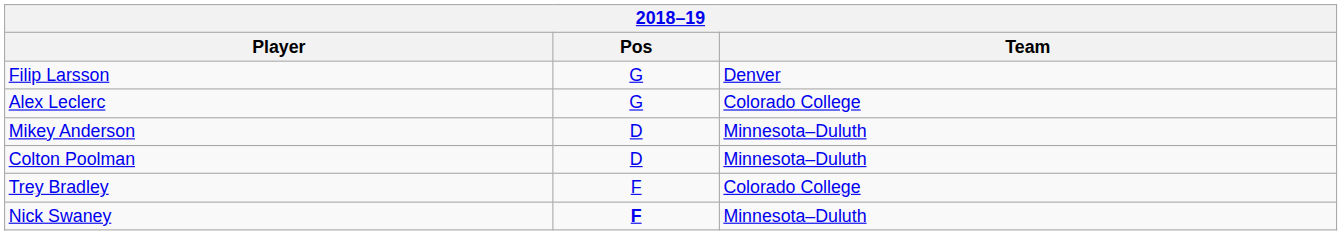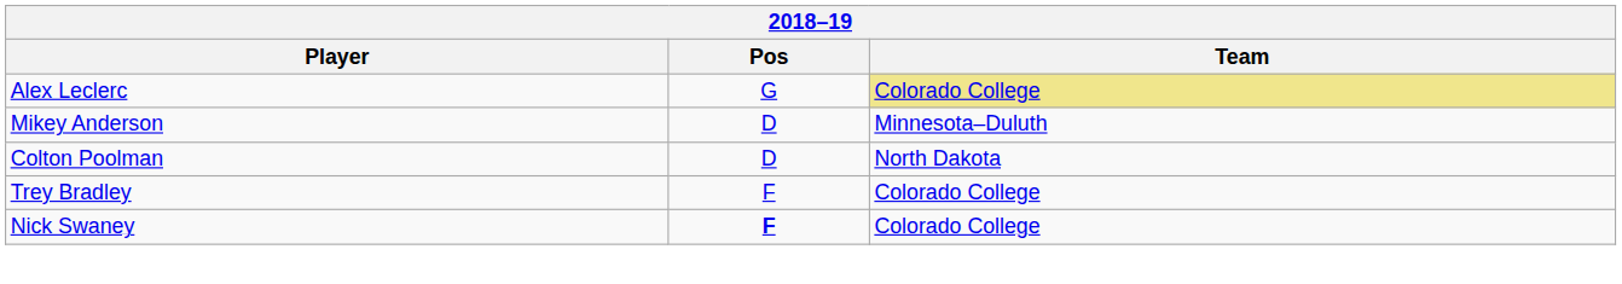 <table class="wikitable" width=95%>
 <tr>
 <th colspan=3><a href='#'>2018–19</a></th>
 </tr>
 <tr>
 <th>Player</th>
 <th>Pos</th>
 <th>Team</th>
 </tr>
 <tr>
-<td><a href='#'>Filip Larsson</a></td>
-<td align=center><a href='#'>G</a></td>
-<td><a href='#'>Denver</a></td>
-</tr>
-<tr>
 <td><a href='#'>Alex Leclerc</a></td>
 <td align=center><a href='#'>G</a></td>
-<td><a href='#'>Colorado College</a></td>
+<td style="background: khaki;"><a href='#'>Colorado College</a></td>
 </tr>
 <tr>
 <td><a href='#'>Mikey Anderson</a></td>
 <td align=center><a href='#'>D</a></td>
 <td><a href='#'>Minnesota–Duluth</a></td>
 </tr>
 <tr>
 <td><a href='#'>Colton Poolman</a></td>
 <td align=center><a href='#'>D</a></td>
-<td><a href='#'>Minnesota–Duluth</a></td>
+<td><a href='#'>North Dakota</a></td>
 </tr>
 <tr>
 <td><a href='#'>Trey Bradley</a></td>
 <td align=center><a href='#'>F</a></td>
 <td><a href='#'>Colorado College</a></td>
 </tr>
 <tr>
 <td><a href='#'>Nick Swaney</a></td>
 <td align=center><strong><a href='#'>F</a></strong></td>
-<td><a href='#'>Minnesota–Duluth</a></td>
+<td><a href='#'>Colorado College</a></td>
 </tr>
 </table>
